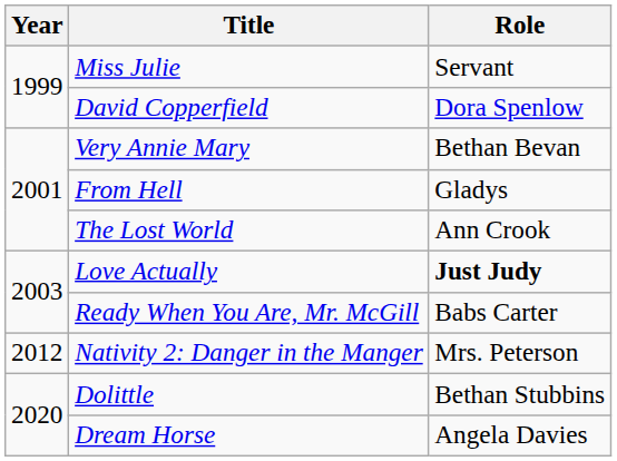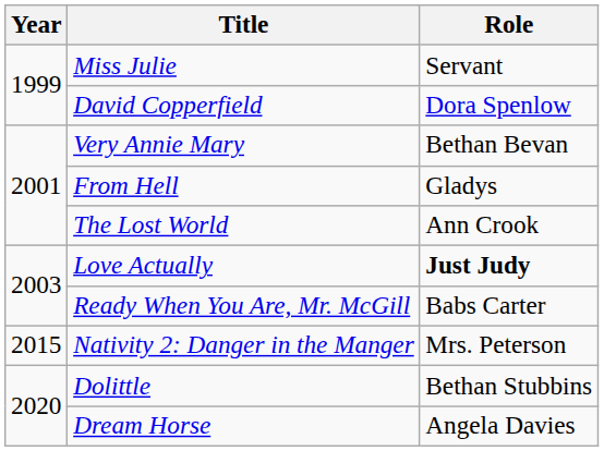 <table class="wikitable sortable">
 <tr>
 <th>Year</th>
 <th>Title</th>
 <th>Role</th>
 </tr>
 <tr>
 <td rowspan=2>1999</td>
 <td><em><a href='#'>Miss Julie</a></em></td>
 <td>Servant</td>
 </tr>
 <tr>
 <td><em><a href='#'>David Copperfield</a></em></td>
 <td><a href='#'>Dora Spenlow</a></td>
 </tr>
 <tr>
 <td rowspan=3>2001</td>
 <td><em><a href='#'>Very Annie Mary</a></em></td>
 <td>Bethan Bevan</td>
 </tr>
 <tr>
 <td><em><a href='#'>From Hell</a></em></td>
 <td>Gladys</td>
 </tr>
 <tr>
 <td><em><a href='#'>The Lost World</a></em></td>
 <td>Ann Crook</td>
 </tr>
 <tr>
 <td rowspan=2>2003</td>
 <td><em><a href='#'>Love Actually</a></em></td>
 <td><strong>Just Judy</strong></td>
 </tr>
 <tr>
 <td><em><a href='#'>Ready When You Are, Mr. McGill</a></em></td>
 <td>Babs Carter</td>
 </tr>
 <tr>
-<td>2012</td>
+<td>2015</td>
 <td><em><a href='#'>Nativity 2: Danger in the Manger</a></em></td>
 <td>Mrs. Peterson</td>
 </tr>
 <tr>
 <td rowspan=2>2020</td>
 <td><em><a href='#'>Dolittle</a></em></td>
 <td>Bethan Stubbins</td>
 </tr>
 <tr>
 <td><em><a href='#'>Dream Horse</a></em></td>
 <td>Angela Davies</td>
 </tr>
 </table>
